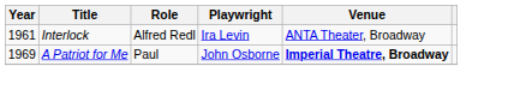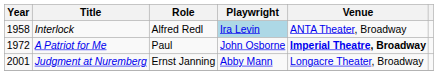 <table class="wikitable sortable">
 <tr>
 <th>Year</th>
 <th>Title</th>
 <th>Role</th>
 <th>Playwright</th>
 <th>Venue</th>
 <th class= unsortable></th>
 </tr>
 <tr>
-<td>1961</td>
+<td>1958</td>
 <td><em>Interlock</em></td>
 <td>Alfred Redl</td>
-<td><a href='#'>Ira Levin</a></td>
+<td style="background: lightblue;"><a href='#'>Ira Levin</a></td>
 <td><a href='#'>ANTA Theater</a>, Broadway</td>
 <td></td>
 </tr>
 <tr>
-<td>1969</td>
+<td>1972</td>
 <td><em><a href='#'>A Patriot for Me</a></em></td>
 <td>Paul</td>
 <td><a href='#'>John Osborne</a></td>
 <td><strong><a href='#'>Imperial Theatre</a>, Broadway</strong></td>
 <td></td>
 </tr>
 <tr>
+<td>2001</td>
+<td><em><a href='#'>Judgment at Nuremberg</a></em></td>
+<td>Ernst Janning</td>
+<td><a href='#'>Abby Mann</a></td>
+<td><a href='#'>Longacre Theater</a>, Broadway</td>
+<td></td>
+</tr>
+<tr>
 </tr>
 </table>
